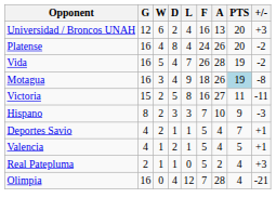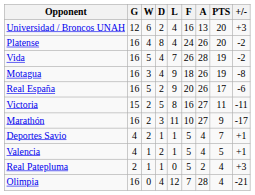 <table class="wikitable sortable">
 <tr>
 <th>Opponent</th>
 <th>G</th>
 <th>W</th>
 <th>D</th>
 <th>L</th>
 <th>F</th>
 <th>A</th>
 <th>PTS</th>
 <th>+/-</th>
 </tr>
 <tr>
 <td><a href='#'>Universidad / Broncos UNAH</a></td>
 <td align="center">12</td>
 <td align="center">6</td>
 <td align="center">2</td>
 <td align="center">4</td>
 <td align="center">16</td>
 <td align="center">13</td>
 <td align="center">20</td>
 <td align="center">+3</td>
 </tr>
 <tr>
 <td><a href='#'>Platense</a></td>
 <td align="center">16</td>
 <td align="center">4</td>
 <td align="center">8</td>
 <td align="center">4</td>
 <td align="center">24</td>
 <td align="center">26</td>
 <td align="center">20</td>
 <td align="center">-2</td>
 </tr>
 <tr>
 <td><a href='#'>Vida</a></td>
 <td align="center">16</td>
 <td align="center">5</td>
 <td align="center">4</td>
 <td align="center">7</td>
 <td align="center">26</td>
 <td align="center">28</td>
 <td align="center">19</td>
 <td align="center">-2</td>
 </tr>
 <tr>
 <td><a href='#'>Motagua</a></td>
 <td align="center">16</td>
 <td align="center">3</td>
 <td align="center">4</td>
 <td align="center">9</td>
 <td align="center">18</td>
 <td align="center">26</td>
-<td align="center" style="background: lightblue;">19</td>
+<td align="center">19</td>
 <td align="center">-8</td>
+</tr>
+<tr>
+<td><a href='#'>Real España</a></td>
+<td align="center">16</td>
+<td align="center">5</td>
+<td align="center">2</td>
+<td align="center">9</td>
+<td align="center">20</td>
+<td align="center">26</td>
+<td align="center">17</td>
+<td align="center">-6</td>
 </tr>
 <tr>
 <td><a href='#'>Victoria</a></td>
 <td align="center">15</td>
 <td align="center">2</td>
 <td align="center">5</td>
 <td align="center">8</td>
 <td align="center">16</td>
 <td align="center">27</td>
 <td align="center">11</td>
 <td align="center">-11</td>
 </tr>
 <tr>
-<td><a href='#'>Hispano</a></td>
-<td align="center">8</td>
+<td><a href='#'>Marathón</a></td>
+<td align="center">16</td>
 <td align="center">2</td>
 <td align="center">3</td>
-<td align="center">3</td>
-<td align="center">7</td>
+<td align="center">11</td>
 <td align="center">10</td>
+<td align="center">27</td>
 <td align="center">9</td>
-<td align="center">-3</td>
+<td align="center">-17</td>
 </tr>
 <tr>
 <td><a href='#'>Deportes Savio</a></td>
 <td align="center">4</td>
 <td align="center">2</td>
 <td align="center">1</td>
 <td align="center">1</td>
 <td align="center">5</td>
 <td align="center">4</td>
 <td align="center">7</td>
 <td align="center">+1</td>
 </tr>
 <tr>
 <td><a href='#'>Valencia</a></td>
 <td align="center">4</td>
 <td align="center">1</td>
 <td align="center">2</td>
 <td align="center">1</td>
 <td align="center">5</td>
 <td align="center">4</td>
 <td align="center">5</td>
 <td align="center">+1</td>
 </tr>
 <tr>
 <td><a href='#'>Real Patepluma</a></td>
 <td align="center">2</td>
 <td align="center">1</td>
 <td align="center">1</td>
 <td align="center">0</td>
 <td align="center">5</td>
 <td align="center">2</td>
 <td align="center">4</td>
 <td align="center">+3</td>
 </tr>
 <tr>
 <td><a href='#'>Olimpia</a></td>
 <td align="center">16</td>
 <td align="center">0</td>
 <td align="center">4</td>
 <td align="center">12</td>
 <td align="center">7</td>
 <td align="center">28</td>
 <td align="center">4</td>
 <td align="center">-21</td>
 </tr>
 </table>
